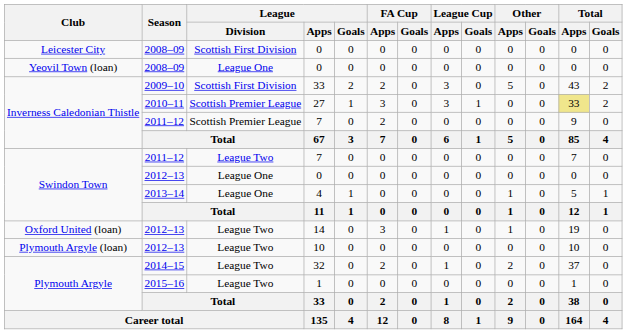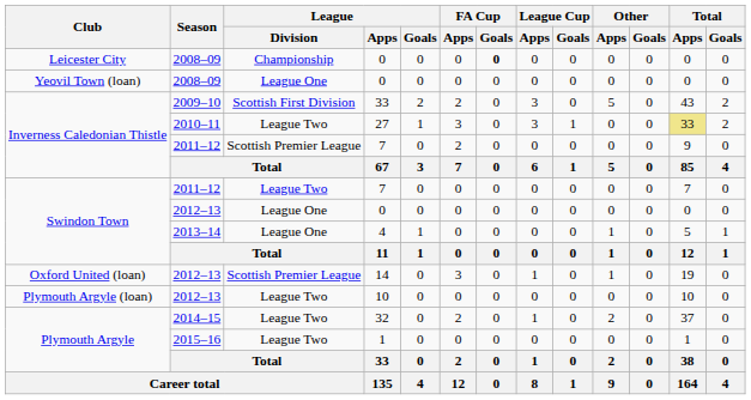 <table class="wikitable" style="text-align:center">
 <tr>
 <th rowspan="2">Club</th>
 <th rowspan="2">Season</th>
 <th colspan="3">League</th>
 <th colspan="2">FA Cup</th>
 <th colspan="2">League Cup</th>
 <th colspan="2">Other</th>
 <th colspan="2">Total</th>
 </tr>
 <tr>
 <th>Division</th>
 <th>Apps</th>
 <th>Goals</th>
 <th>Apps</th>
 <th>Goals</th>
 <th>Apps</th>
 <th>Goals</th>
 <th>Apps</th>
 <th>Goals</th>
 <th>Apps</th>
 <th>Goals</th>
 </tr>
 <tr>
 <td><a href='#'>Leicester City</a></td>
 <td><a href='#'>2008–09</a></td>
-<td><a href='#'>Scottish First Division</a></td>
+<td><a href='#'>Championship</a></td>
 <td>0</td>
 <td>0</td>
 <td>0</td>
-<td>0</td>
+<td><strong>0</strong></td>
 <td>0</td>
 <td>0</td>
 <td>0</td>
 <td>0</td>
 <td>0</td>
 <td>0</td>
 </tr>
 <tr>
 <td><a href='#'>Yeovil Town</a> (loan)</td>
 <td><a href='#'>2008–09</a></td>
 <td><a href='#'>League One</a></td>
 <td>0</td>
 <td>0</td>
 <td>0</td>
 <td>0</td>
 <td>0</td>
 <td>0</td>
 <td>0</td>
 <td>0</td>
 <td>0</td>
 <td>0</td>
 </tr>
 <tr>
 <td rowspan="4"><a href='#'>Inverness Caledonian Thistle</a></td>
 <td><a href='#'>2009–10</a></td>
 <td><a href='#'>Scottish First Division</a></td>
 <td>33</td>
 <td>2</td>
 <td>2</td>
 <td>0</td>
 <td>3</td>
 <td>0</td>
 <td>5</td>
 <td>0</td>
 <td>43</td>
 <td>2</td>
 </tr>
 <tr>
 <td><a href='#'>2010–11</a></td>
-<td><a href='#'>Scottish Premier League</a></td>
+<td>League Two</td>
 <td>27</td>
 <td>1</td>
 <td>3</td>
 <td>0</td>
 <td>3</td>
 <td>1</td>
 <td>0</td>
 <td>0</td>
 <td style="background: khaki;">33</td>
 <td>2</td>
 </tr>
 <tr>
 <td><a href='#'>2011–12</a></td>
 <td>Scottish Premier League</td>
 <td>7</td>
 <td>0</td>
 <td>2</td>
 <td>0</td>
 <td>0</td>
 <td>0</td>
 <td>0</td>
 <td>0</td>
 <td>9</td>
 <td>0</td>
 </tr>
 <tr>
 <th colspan="2">Total</th>
 <th>67</th>
 <th>3</th>
 <th>7</th>
 <th>0</th>
 <th>6</th>
 <th>1</th>
 <th>5</th>
 <th>0</th>
 <th>85</th>
 <th>4</th>
 </tr>
 <tr>
 <td rowspan="4"><a href='#'>Swindon Town</a></td>
 <td><a href='#'>2011–12</a></td>
 <td><a href='#'>League Two</a></td>
 <td>7</td>
 <td>0</td>
 <td>0</td>
 <td>0</td>
 <td>0</td>
 <td>0</td>
 <td>0</td>
 <td>0</td>
 <td>7</td>
 <td>0</td>
 </tr>
 <tr>
 <td><a href='#'>2012–13</a></td>
 <td>League One</td>
 <td>0</td>
 <td>0</td>
 <td>0</td>
 <td>0</td>
 <td>0</td>
 <td>0</td>
 <td>0</td>
 <td>0</td>
 <td>0</td>
 <td>0</td>
 </tr>
 <tr>
 <td><a href='#'>2013–14</a></td>
 <td>League One</td>
 <td>4</td>
 <td>1</td>
 <td>0</td>
 <td>0</td>
 <td>0</td>
 <td>0</td>
 <td>1</td>
 <td>0</td>
 <td>5</td>
 <td>1</td>
 </tr>
 <tr>
 <th colspan="2">Total</th>
 <th>11</th>
 <th>1</th>
 <th>0</th>
 <th>0</th>
 <th>0</th>
 <th>0</th>
 <th>1</th>
 <th>0</th>
 <th>12</th>
 <th>1</th>
 </tr>
 <tr>
 <td><a href='#'>Oxford United</a> (loan)</td>
 <td><a href='#'>2012–13</a></td>
-<td>League Two</td>
+<td><a href='#'>Scottish Premier League</a></td>
 <td>14</td>
 <td>0</td>
 <td>3</td>
 <td>0</td>
 <td>1</td>
 <td>0</td>
 <td>1</td>
 <td>0</td>
 <td>19</td>
 <td>0</td>
 </tr>
 <tr>
 <td><a href='#'>Plymouth Argyle</a> (loan)</td>
 <td><a href='#'>2012–13</a></td>
 <td>League Two</td>
 <td>10</td>
 <td>0</td>
 <td>0</td>
 <td>0</td>
 <td>0</td>
 <td>0</td>
 <td>0</td>
 <td>0</td>
 <td>10</td>
 <td>0</td>
 </tr>
 <tr>
 <td rowspan="3"><a href='#'>Plymouth Argyle</a></td>
 <td><a href='#'>2014–15</a></td>
 <td>League Two</td>
 <td>32</td>
 <td>0</td>
 <td>2</td>
 <td>0</td>
 <td>1</td>
 <td>0</td>
 <td>2</td>
 <td>0</td>
 <td>37</td>
 <td>0</td>
 </tr>
 <tr>
 <td><a href='#'>2015–16</a></td>
 <td>League Two</td>
 <td>1</td>
 <td>0</td>
 <td>0</td>
 <td>0</td>
 <td>0</td>
 <td>0</td>
 <td>0</td>
 <td>0</td>
 <td>1</td>
 <td>0</td>
 </tr>
 <tr>
 <th colspan="2">Total</th>
 <th>33</th>
 <th>0</th>
 <th>2</th>
 <th>0</th>
 <th>1</th>
 <th>0</th>
 <th>2</th>
 <th>0</th>
 <th>38</th>
 <th>0</th>
 </tr>
 <tr>
 <th colspan="3">Career total</th>
 <th>135</th>
 <th>4</th>
 <th>12</th>
 <th>0</th>
 <th>8</th>
 <th>1</th>
 <th>9</th>
 <th>0</th>
 <th>164</th>
 <th>4</th>
 </tr>
 </table>
